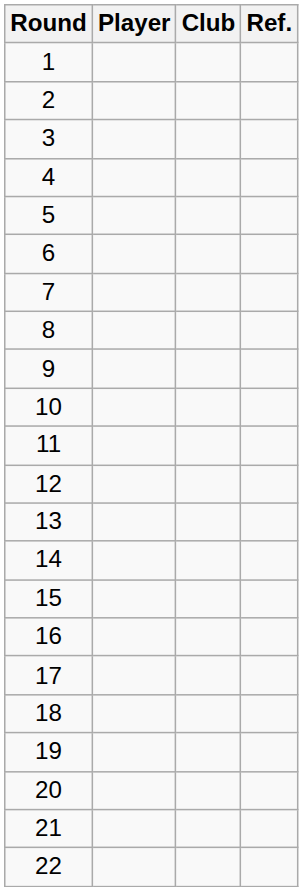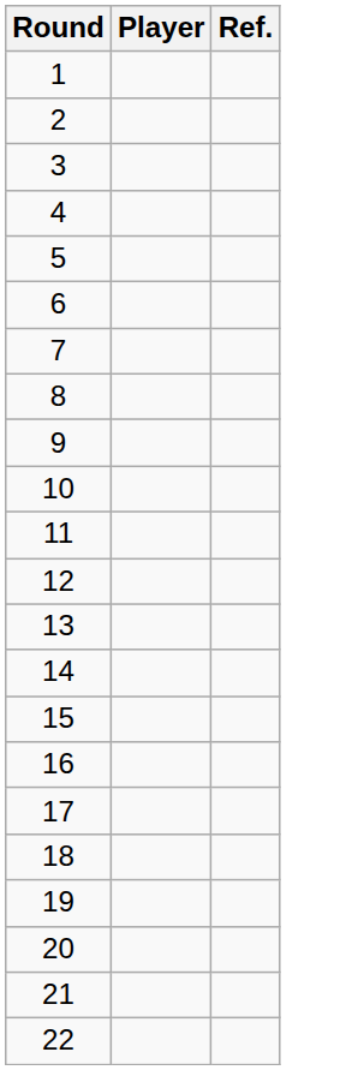 <table class="wikitable sortable" style="text-align:center">
 <tr>
 <th>Round</th>
 <th>Player</th>
-<th>Club</th>
 <th class="unsortable">Ref.</th>
 </tr>
 <tr>
 <td>1</td>
-<td></td>
 <td></td>
 <td></td>
 </tr>
 <tr>
 <td>2</td>
 <td></td>
 <td></td>
-<td></td>
 </tr>
 <tr>
 <td>3</td>
-<td></td>
 <td></td>
 <td></td>
 </tr>
 <tr>
 <td>4</td>
 <td></td>
 <td></td>
-<td></td>
 </tr>
 <tr>
 <td>5</td>
-<td><strong></strong></td>
 <td><strong></strong></td>
 <td></td>
 </tr>
 <tr>
 <td>6</td>
 <td></td>
 <td></td>
-<td></td>
 </tr>
 <tr>
 <td>7</td>
-<td></td>
 <td></td>
 <td></td>
 </tr>
 <tr>
 <td>8</td>
 <td></td>
 <td></td>
-<td></td>
 </tr>
 <tr>
 <td>9</td>
-<td></td>
 <td></td>
 <td></td>
 </tr>
 <tr>
 <td>10</td>
 <td></td>
 <td></td>
-<td></td>
 </tr>
 <tr>
 <td>11</td>
-<td></td>
 <td></td>
 <td></td>
 </tr>
 <tr>
 <td>12</td>
 <td></td>
 <td></td>
-<td></td>
 </tr>
 <tr>
 <td>13</td>
-<td></td>
 <td></td>
 <td></td>
 </tr>
 <tr>
 <td>14</td>
 <td></td>
 <td></td>
-<td></td>
 </tr>
 <tr>
 <td>15</td>
-<td></td>
 <td></td>
 <td></td>
 </tr>
 <tr>
 <td>16</td>
 <td></td>
 <td></td>
-<td></td>
 </tr>
 <tr>
 <td>17</td>
-<td></td>
 <td></td>
 <td></td>
 </tr>
 <tr>
 <td>18</td>
 <td></td>
 <td></td>
-<td></td>
 </tr>
 <tr>
 <td>19</td>
-<td></td>
 <td></td>
 <td></td>
 </tr>
 <tr>
 <td>20</td>
 <td></td>
 <td></td>
-<td></td>
 </tr>
 <tr>
 <td>21</td>
-<td></td>
 <td></td>
 <td></td>
 </tr>
 <tr>
 <td>22</td>
 <td></td>
 <td></td>
-<td></td>
 </tr>
 </table>
